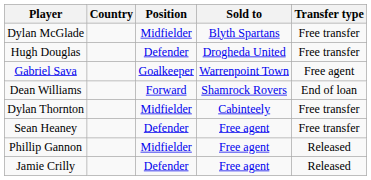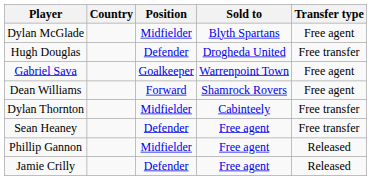 <table class="wikitable" style="text-align:center">
 <tr>
 <th>Player</th>
 <th>Country</th>
 <th>Position</th>
 <th>Sold to</th>
 <th>Transfer type</th>
 </tr>
 <tr>
 <td>Dylan McGlade</td>
 <td></td>
 <td><a href='#'>Midfielder</a></td>
 <td> <a href='#'>Blyth Spartans</a></td>
-<td>Free transfer</td>
+<td>Free agent</td>
 </tr>
 <tr>
 <td>Hugh Douglas</td>
 <td></td>
 <td><a href='#'>Defender</a></td>
 <td> <a href='#'>Drogheda United</a></td>
 <td>Free transfer</td>
 </tr>
 <tr>
 <td><a href='#'>Gabriel Sava</a></td>
 <td></td>
 <td><a href='#'>Goalkeeper</a></td>
 <td> <a href='#'>Warrenpoint Town</a></td>
 <td>Free agent</td>
 </tr>
 <tr>
 <td>Dean Williams</td>
 <td></td>
 <td><a href='#'>Forward</a></td>
 <td> <a href='#'>Shamrock Rovers</a></td>
-<td>End of loan</td>
+<td>Free agent</td>
 </tr>
 <tr>
 <td>Dylan Thornton</td>
 <td></td>
 <td><a href='#'>Midfielder</a></td>
 <td> <a href='#'>Cabinteely</a></td>
 <td>Free transfer</td>
 </tr>
 <tr>
 <td>Sean Heaney</td>
 <td></td>
 <td><a href='#'>Defender</a></td>
 <td><a href='#'>Free agent</a></td>
 <td>Free transfer</td>
 </tr>
 <tr>
 <td>Phillip Gannon</td>
 <td></td>
 <td><a href='#'>Midfielder</a></td>
 <td><a href='#'>Free agent</a></td>
 <td>Released</td>
 </tr>
 <tr>
 <td>Jamie Crilly</td>
 <td></td>
 <td><a href='#'>Defender</a></td>
 <td><a href='#'>Free agent</a></td>
 <td>Released</td>
 </tr>
 </table>
